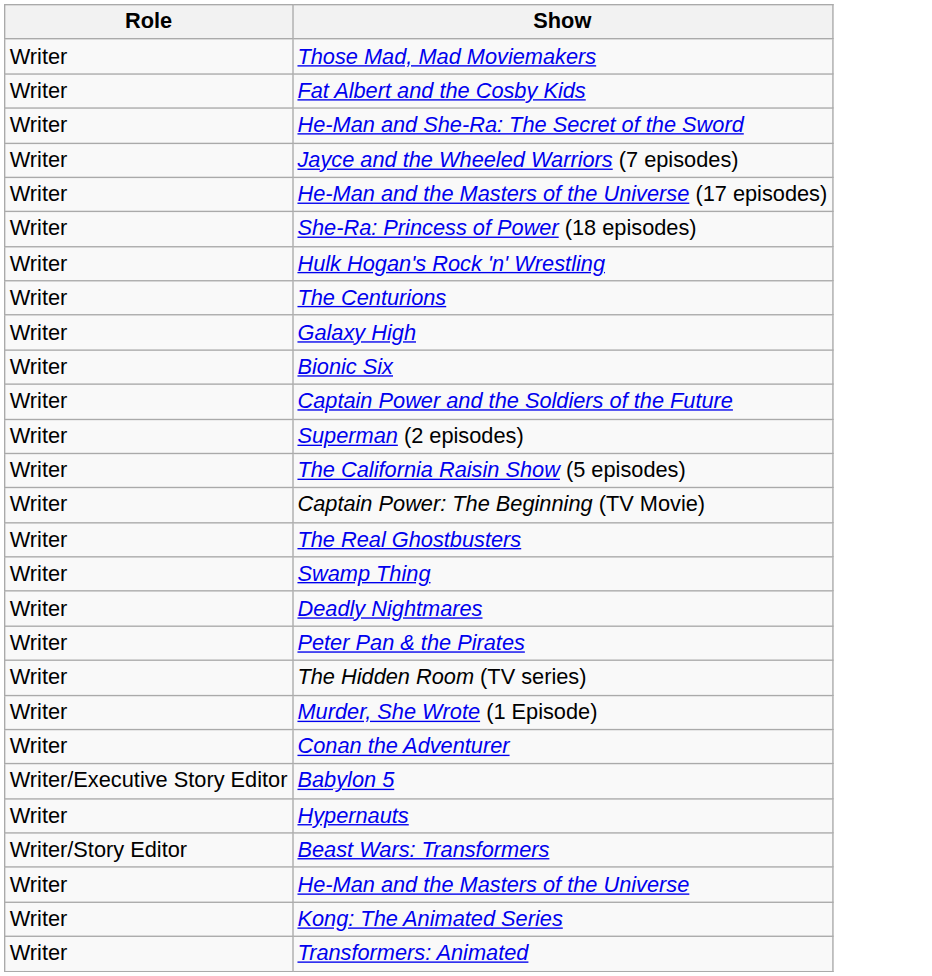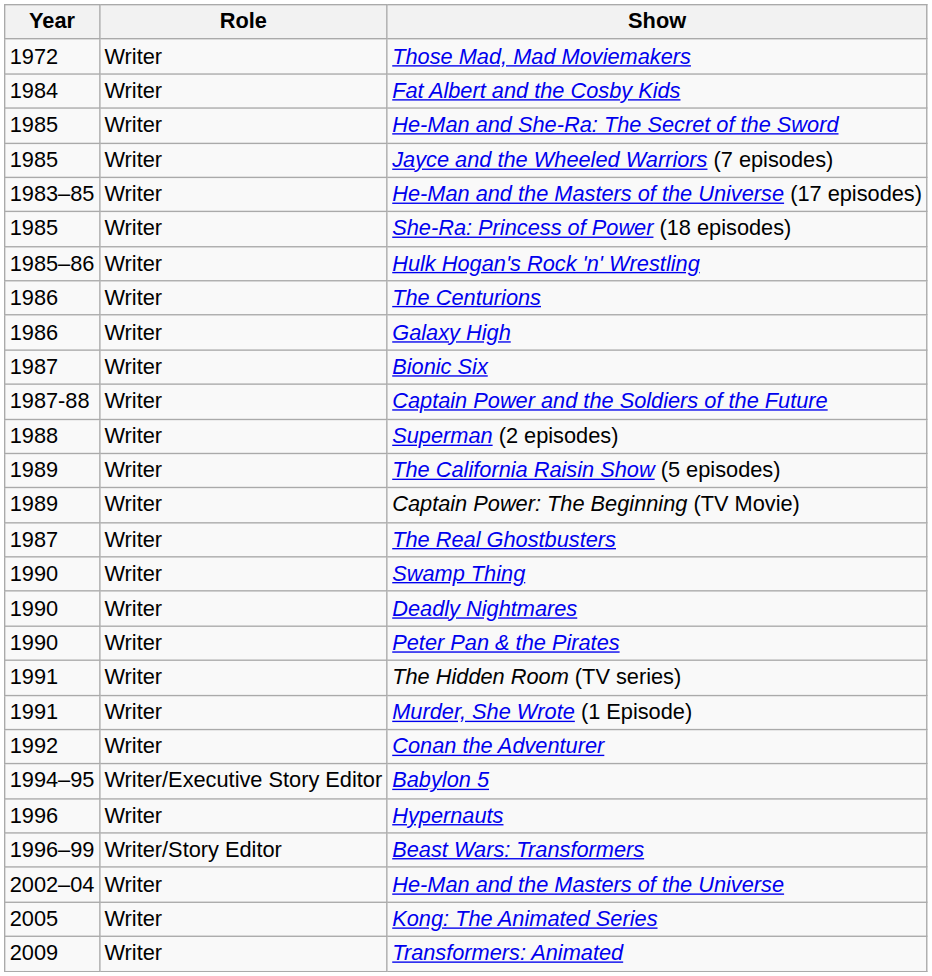 <table class="wikitable">
 <tr>
+<th>Year</th>
 <th>Role</th>
 <th>Show</th>
 </tr>
 <tr>
+<td>1972</td>
 <td>Writer</td>
 <td><em><a href='#'>Those Mad, Mad Moviemakers</a></em></td>
 </tr>
 <tr>
+<td>1984</td>
 <td>Writer</td>
 <td><em><a href='#'>Fat Albert and the Cosby Kids</a></em></td>
 </tr>
 <tr>
+<td>1985</td>
 <td>Writer</td>
 <td><em><a href='#'>He-Man and She-Ra: The Secret of the Sword</a></em></td>
 </tr>
 <tr>
+<td>1985</td>
 <td>Writer</td>
 <td><em><a href='#'>Jayce and the Wheeled Warriors</a></em> (7 episodes)</td>
 </tr>
 <tr>
+<td>1983–85</td>
 <td>Writer</td>
 <td><em><a href='#'>He-Man and the Masters of the Universe</a></em> (17 episodes)</td>
 </tr>
 <tr>
+<td>1985</td>
 <td>Writer</td>
 <td><em><a href='#'>She-Ra: Princess of Power</a></em> (18 episodes)</td>
 </tr>
 <tr>
+<td>1985–86</td>
 <td>Writer</td>
 <td><em><a href='#'>Hulk Hogan's Rock 'n' Wrestling</a></em></td>
 </tr>
 <tr>
+<td>1986</td>
 <td>Writer</td>
 <td><em><a href='#'>The Centurions</a></em></td>
 </tr>
 <tr>
+<td>1986</td>
 <td>Writer</td>
 <td><em><a href='#'>Galaxy High</a></em></td>
 </tr>
 <tr>
+<td>1987</td>
 <td>Writer</td>
 <td><em><a href='#'>Bionic Six</a></em></td>
 </tr>
 <tr>
+<td>1987-88</td>
 <td>Writer</td>
 <td><em><a href='#'>Captain Power and the Soldiers of the Future</a></em></td>
 </tr>
 <tr>
+<td>1988</td>
 <td>Writer</td>
 <td><em><a href='#'>Superman</a></em> (2 episodes)</td>
 </tr>
 <tr>
+<td>1989</td>
 <td>Writer</td>
 <td><em><a href='#'>The California Raisin Show</a></em> (5 episodes)</td>
 </tr>
 <tr>
+<td>1989</td>
 <td>Writer</td>
 <td><em>Captain Power: The Beginning</em> (TV Movie)</td>
 </tr>
 <tr>
+<td>1987</td>
 <td>Writer</td>
 <td><em><a href='#'>The Real Ghostbusters</a></em></td>
 </tr>
 <tr>
+<td>1990</td>
 <td>Writer</td>
 <td><em><a href='#'>Swamp Thing</a></em></td>
 </tr>
 <tr>
+<td>1990</td>
 <td>Writer</td>
 <td><em><a href='#'>Deadly Nightmares</a></em></td>
 </tr>
 <tr>
+<td>1990</td>
 <td>Writer</td>
 <td><em><a href='#'>Peter Pan & the Pirates</a></em></td>
 </tr>
 <tr>
+<td>1991</td>
 <td>Writer</td>
 <td><em>The Hidden Room</em> (TV series)</td>
 </tr>
 <tr>
+<td>1991</td>
 <td>Writer</td>
 <td><em><a href='#'>Murder, She Wrote</a></em> (1 Episode)</td>
 </tr>
 <tr>
+<td>1992</td>
 <td>Writer</td>
 <td><em><a href='#'>Conan the Adventurer</a></em></td>
 </tr>
 <tr>
+<td>1994–95</td>
 <td>Writer/Executive Story Editor</td>
 <td><em><a href='#'>Babylon 5</a></em></td>
 </tr>
 <tr>
+<td>1996</td>
 <td>Writer</td>
 <td><em><a href='#'>Hypernauts</a></em></td>
 </tr>
 <tr>
+<td>1996–99</td>
 <td>Writer/Story Editor</td>
 <td><em><a href='#'>Beast Wars: Transformers</a></em></td>
 </tr>
 <tr>
+<td>2002–04</td>
 <td>Writer</td>
 <td><em><a href='#'>He-Man and the Masters of the Universe</a></em></td>
 </tr>
 <tr>
+<td>2005</td>
 <td>Writer</td>
 <td><em><a href='#'>Kong: The Animated Series</a></em></td>
 </tr>
 <tr>
+<td>2009</td>
 <td>Writer</td>
 <td><em><a href='#'>Transformers: Animated</a></em></td>
 </tr>
 </table>
